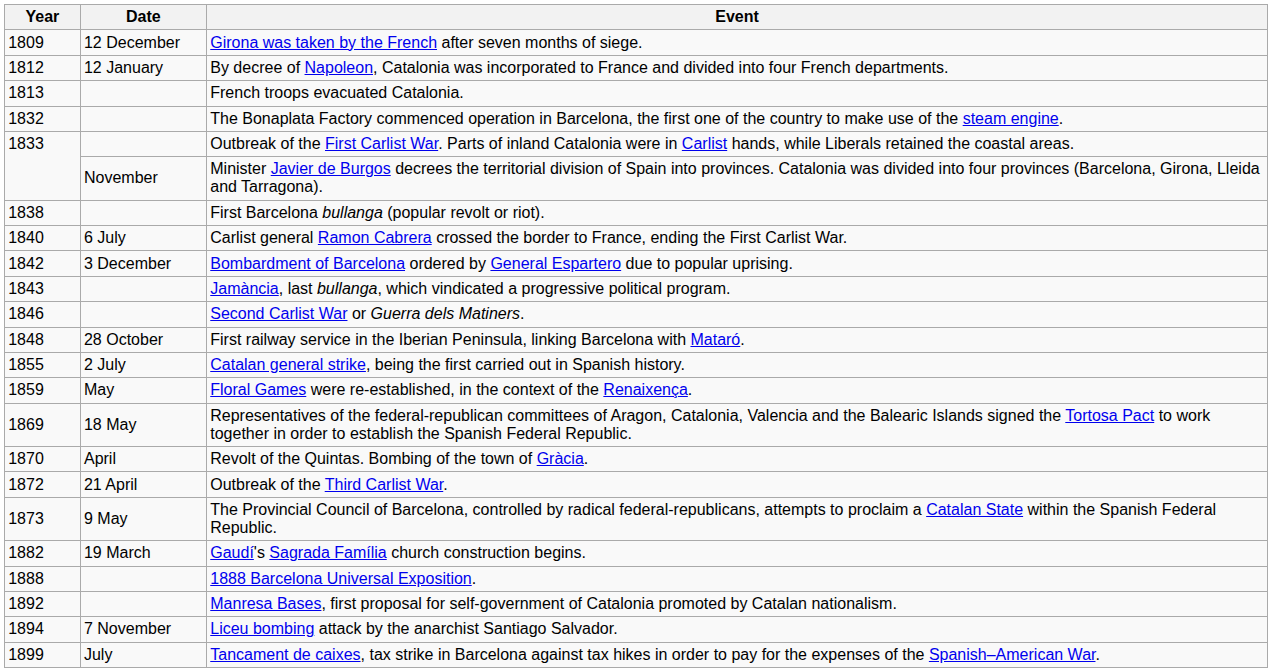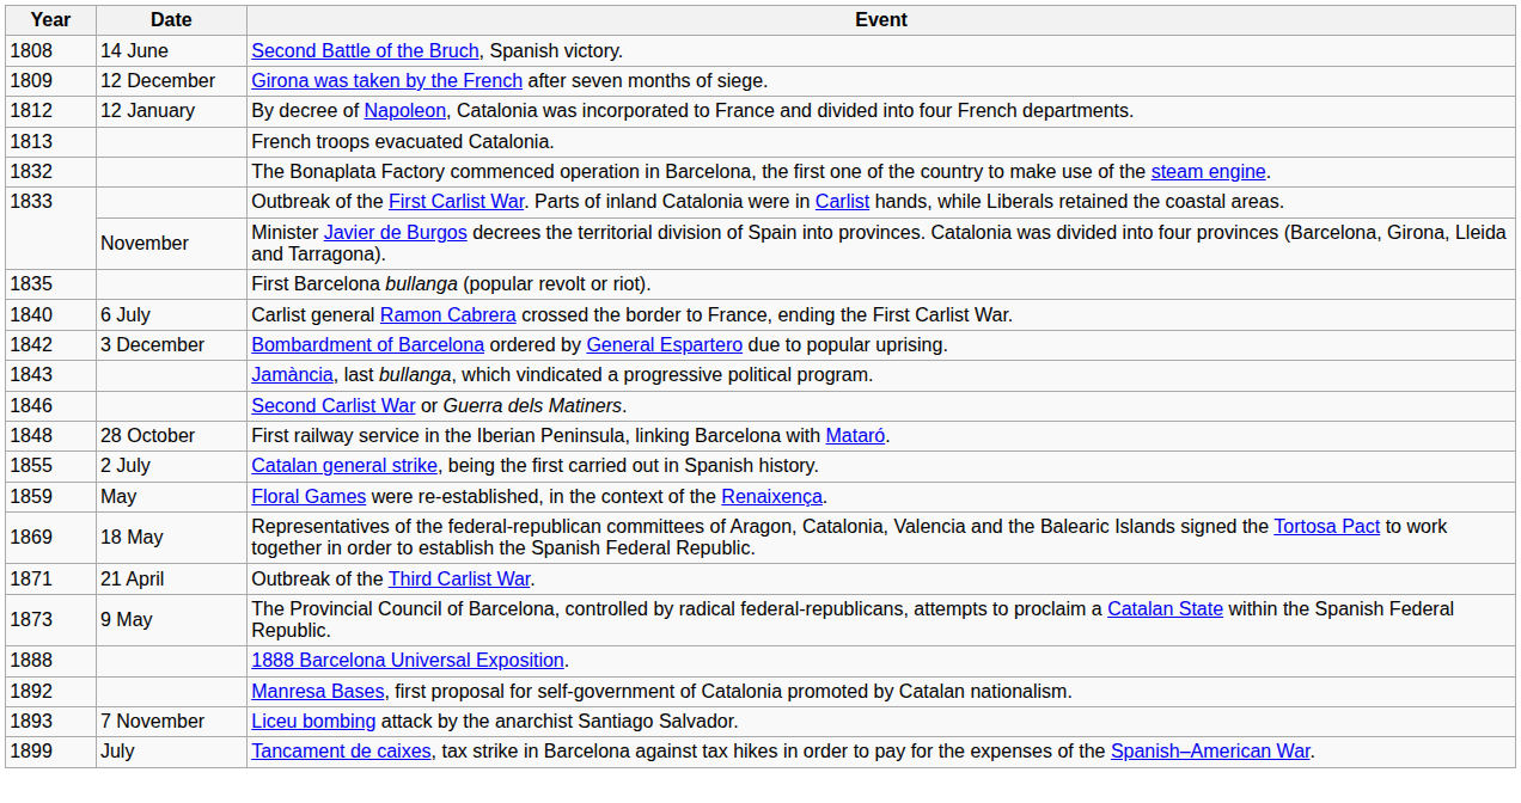 <table class="wikitable" width="100%">
 <tr>
 <th style="width:6%">Year</th>
 <th style="width:10%">Date</th>
 <th>Event</th>
+</tr>
+<tr>
+<td>1808</td>
+<td>14 June</td>
+<td><a href='#'>Second Battle of the Bruch</a>, Spanish victory.</td>
 </tr>
 <tr>
 <td>1809</td>
 <td>12 December</td>
 <td><a href='#'>Girona was taken by the French</a> after seven months of siege.</td>
 </tr>
 <tr>
 <td>1812</td>
 <td>12 January</td>
 <td>By decree of <a href='#'>Napoleon</a>, Catalonia was incorporated to France and divided into four French departments.</td>
 </tr>
 <tr>
 <td>1813</td>
 <td></td>
 <td>French troops evacuated Catalonia.</td>
 </tr>
 <tr>
 <td>1832</td>
 <td></td>
 <td>The Bonaplata Factory commenced operation in Barcelona, the first one of the country to make use of the <a href='#'>steam engine</a>.</td>
 </tr>
 <tr>
 <td rowspan="2" valign="top">1833</td>
 <td></td>
 <td>Outbreak of the <a href='#'>First Carlist War</a>. Parts of inland Catalonia were in <a href='#'>Carlist</a> hands, while Liberals retained the coastal areas.</td>
 </tr>
 <tr>
 <td>November</td>
 <td>Minister <a href='#'>Javier de Burgos</a> decrees the territorial division of Spain into provinces. Catalonia was divided into four provinces (Barcelona, Girona, Lleida and Tarragona).</td>
 </tr>
 <tr>
-<td>1838</td>
+<td>1835</td>
 <td></td>
 <td>First Barcelona <em>bullanga</em> (popular revolt or riot).</td>
 </tr>
 <tr>
 <td>1840</td>
 <td>6 July</td>
 <td>Carlist general <a href='#'>Ramon Cabrera</a> crossed the border to France, ending the First Carlist War.</td>
 </tr>
 <tr>
 <td>1842</td>
 <td>3 December</td>
 <td><a href='#'>Bombardment of Barcelona</a> ordered by <a href='#'>General Espartero</a> due to popular uprising.</td>
 </tr>
 <tr>
 <td>1843</td>
 <td></td>
 <td><a href='#'>Jamància</a>, last <em>bullanga</em>, which vindicated a progressive political program.</td>
 </tr>
 <tr>
 <td>1846</td>
 <td></td>
 <td><a href='#'>Second Carlist War</a> or <em>Guerra dels Matiners</em>.</td>
 </tr>
 <tr>
 <td>1848</td>
 <td>28 October</td>
 <td>First railway service in the Iberian Peninsula, linking Barcelona with <a href='#'>Mataró</a>.</td>
 </tr>
 <tr>
 <td>1855</td>
 <td>2 July</td>
 <td><a href='#'>Catalan general strike</a>, being the first carried out in Spanish history.</td>
 </tr>
 <tr>
 <td>1859</td>
 <td>May</td>
 <td><a href='#'>Floral Games</a> were re-established, in the context of the <a href='#'>Renaixença</a>.</td>
 </tr>
 <tr>
 <td>1869</td>
 <td>18 May</td>
 <td>Representatives of the federal-republican committees of Aragon, Catalonia, Valencia and the Balearic Islands signed the <a href='#'>Tortosa Pact</a> to work together in order to establish the Spanish Federal Republic.</td>
 </tr>
 <tr>
-<td>1870</td>
-<td>April</td>
-<td>Revolt of the Quintas. Bombing of the town of <a href='#'>Gràcia</a>.</td>
-</tr>
-<tr>
-<td>1872</td>
+<td>1871</td>
 <td>21 April</td>
 <td>Outbreak of the <a href='#'>Third Carlist War</a>.</td>
 </tr>
 <tr>
 <td>1873</td>
 <td>9 May</td>
 <td>The Provincial Council of Barcelona, controlled by radical federal-republicans, attempts to proclaim a <a href='#'>Catalan State</a> within the Spanish Federal Republic.</td>
-</tr>
-<tr>
-<td>1882</td>
-<td>19 March</td>
-<td><a href='#'>Gaudí</a>'s <a href='#'>Sagrada Família</a> church construction begins.</td>
 </tr>
 <tr>
 <td>1888</td>
 <td></td>
 <td><a href='#'>1888 Barcelona Universal Exposition</a>.</td>
 </tr>
 <tr>
 <td>1892</td>
 <td></td>
 <td><a href='#'>Manresa Bases</a>, first proposal for self-government of Catalonia promoted by Catalan nationalism.</td>
 </tr>
 <tr>
-<td>1894</td>
+<td>1893</td>
 <td>7 November</td>
 <td><a href='#'>Liceu bombing</a> attack by the anarchist Santiago Salvador.</td>
 </tr>
 <tr>
 <td>1899</td>
 <td>July</td>
 <td><a href='#'>Tancament de caixes</a>, tax strike in Barcelona against tax hikes in order to pay for the expenses of the <a href='#'>Spanish–American War</a>.</td>
 </tr>
 </table>
